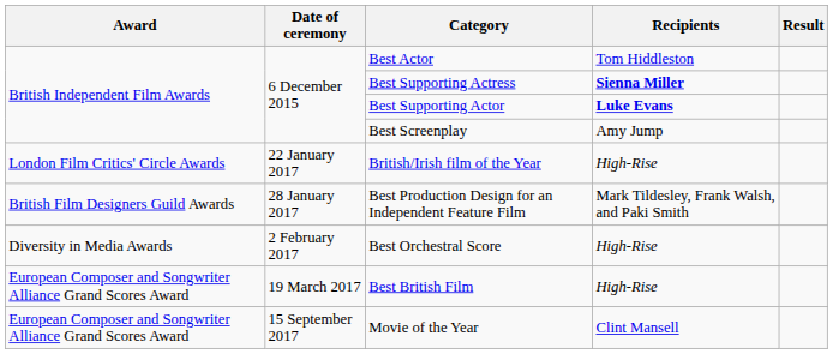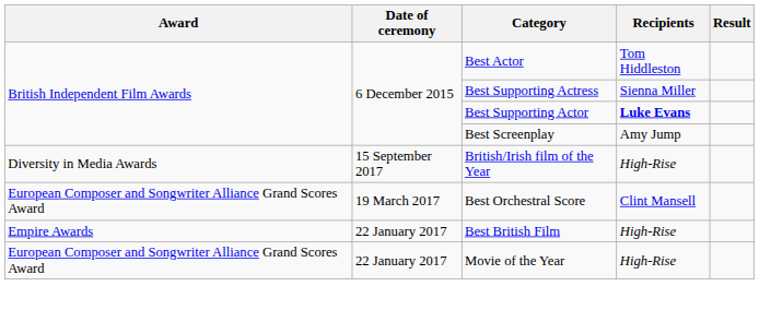 <table class="wikitable plainrowheaders sortable">
 <tr>
 <th scope="col" class="unsortable">Award</th>
 <th scope="col" class="sortable">Date of ceremony</th>
 <th scope="col">Category</th>
 <th scope="col">Recipients</th>
 <th scope="col">Result</th>
 </tr>
 <tr>
 <td rowspan="4" scope="row"><a href='#'>British Independent Film Awards</a></td>
 <td rowspan="4">6 December 2015</td>
 <td><a href='#'>Best Actor</a></td>
 <td><a href='#'>Tom Hiddleston</a></td>
 <td></td>
 </tr>
 <tr>
 <td><a href='#'>Best Supporting Actress</a></td>
-<td><strong><a href='#'>Sienna Miller</a></strong></td>
+<td><a href='#'>Sienna Miller</a></td>
 <td></td>
 </tr>
 <tr>
 <td><a href='#'>Best Supporting Actor</a></td>
 <td><strong><a href='#'>Luke Evans</a></strong></td>
 <td></td>
 </tr>
 <tr>
 <td>Best Screenplay</td>
 <td>Amy Jump</td>
 <td></td>
 </tr>
 <tr>
-<td><a href='#'>London Film Critics' Circle Awards</a></td>
-<td>22 January 2017</td>
+<td>Diversity in Media Awards</td>
+<td>15 September 2017</td>
 <td><a href='#'>British/Irish film of the Year</a></td>
-<td><em>High-Rise</em></td>
-<td></td>
-</tr>
-<tr>
-<td><a href='#'>British Film Designers Guild</a> Awards</td>
-<td>28 January 2017</td>
-<td>Best Production Design for an Independent Feature Film</td>
-<td>Mark Tildesley, Frank Walsh, and Paki Smith</td>
-<td></td>
-</tr>
-<tr>
-<td>Diversity in Media Awards</td>
-<td>2 February 2017</td>
-<td>Best Orchestral Score</td>
 <td><em>High-Rise</em></td>
 <td></td>
 </tr>
 <tr>
 <td><a href='#'>European Composer and Songwriter Alliance</a> Grand Scores Award</td>
 <td>19 March 2017</td>
+<td>Best Orchestral Score</td>
+<td><a href='#'>Clint Mansell</a></td>
+<td></td>
+</tr>
+<tr>
+<td><a href='#'>Empire Awards</a></td>
+<td>22 January 2017</td>
 <td><a href='#'>Best British Film</a></td>
 <td><em>High-Rise</em></td>
 <td></td>
 </tr>
 <tr>
 <td><a href='#'>European Composer and Songwriter Alliance</a> Grand Scores Award</td>
-<td>15 September 2017</td>
+<td>22 January 2017</td>
 <td>Movie of the Year</td>
-<td><a href='#'>Clint Mansell</a></td>
+<td><em>High-Rise</em></td>
 <td></td>
 </tr>
 </table>
